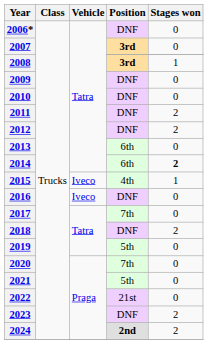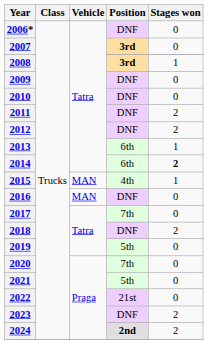 <table class="wikitable">
 <tr>
 <th>Year</th>
 <th>Class</th>
 <th>Vehicle</th>
 <th>Position</th>
 <th>Stages won</th>
 </tr>
 <tr>
 <th><a href='#'>2006</a>*</th>
 <td rowspan="20">Trucks</td>
 <td rowspan="10"> <a href='#'>Tatra</a></td>
 <td align="center" style="background:#EFCFFF;">DNF</td>
 <td align="center">0</td>
 </tr>
 <tr>
 <th><a href='#'>2007</a></th>
 <td align="center" style="background:#FFDF9F;"><strong>3rd</strong></td>
 <td align="center">0</td>
 </tr>
 <tr>
 <th rowspan=2><a href='#'>2008</a></th>
 </tr>
 <tr>
 <td align="center" style="background:#FFDF9F;"><strong>3rd</strong></td>
 <td align="center">1</td>
 </tr>
 <tr>
 <th><a href='#'>2009</a></th>
 <td align="center" style="background:#EFCFFF;">DNF</td>
 <td align="center">0</td>
 </tr>
 <tr>
 <th><a href='#'>2010</a></th>
 <td align="center" style="background:#EFCFFF;">DNF</td>
 <td align="center">0</td>
 </tr>
 <tr>
 <th><a href='#'>2011</a></th>
 <td align="center" style="background:#EFCFFF;">DNF</td>
 <td align="center">2</td>
 </tr>
 <tr>
 <th><a href='#'>2012</a></th>
 <td align="center" style="background:#EFCFFF;">DNF</td>
 <td align="center">2</td>
 </tr>
 <tr>
 <th><a href='#'>2013</a></th>
 <td align="center" style="background:#DFFFDF;">6th</td>
-<td align="center">0</td>
+<td align="center">1</td>
 </tr>
 <tr>
 <th><a href='#'>2014</a></th>
 <td align="center" style="background:#DFFFDF;">6th</td>
 <td align="center"><strong>2</strong></td>
 </tr>
 <tr>
 <th><a href='#'>2015</a></th>
-<td> <a href='#'>Iveco</a></td>
+<td> <a href='#'>MAN</a></td>
 <td align="center" style="background:#DFFFDF;">4th</td>
 <td align="center">1</td>
 </tr>
 <tr>
 <th><a href='#'>2016</a></th>
-<td> <a href='#'>Iveco</a></td>
+<td> <a href='#'>MAN</a></td>
 <td align="center" style="background:#EFCFFF;">DNF</td>
 <td align="center">0</td>
 </tr>
 <tr>
 <th><a href='#'>2017</a></th>
 <td rowspan="3"> <a href='#'>Tatra</a></td>
 <td align="center" style="background:#DFFFDF;">7th</td>
 <td align="center">0</td>
 </tr>
 <tr>
 <th><a href='#'>2018</a></th>
 <td align="center" style="background:#EFCFFF;">DNF</td>
 <td align="center">2</td>
 </tr>
 <tr>
 <th><a href='#'>2019</a></th>
 <td align="center" style="background:#DFFFDF;">5th</td>
 <td align="center">0</td>
 </tr>
 <tr>
 <th><a href='#'>2020</a></th>
 <td rowspan="5"> <a href='#'>Praga</a></td>
 <td align="center" style="background:#DFFFDF;">7th</td>
 <td align="center">0</td>
 </tr>
 <tr>
 <th><a href='#'>2021</a></th>
 <td align="center" style="background:#DFFFDF;">5th</td>
 <td align="center">0</td>
 </tr>
 <tr>
 <th><a href='#'>2022</a></th>
 <td align="center" style="background:#EFCFFF;">21st</td>
 <td align="center">0</td>
 </tr>
 <tr>
 <th><a href='#'>2023</a></th>
 <td align="center" style="background:#EFCFFF;">DNF</td>
 <td align="center">2</td>
 </tr>
 <tr>
 <th><a href='#'>2024</a></th>
 <td align="center" style="background:#DFDFDF;"><strong>2nd</strong></td>
 <td align="center">2</td>
 </tr>
 <tr>
 </tr>
 </table>
